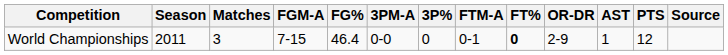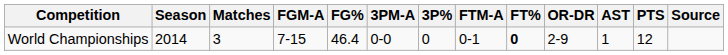 <table class="wikitable sortable">
 <tr>
 <th>Competition</th>
 <th>Season</th>
 <th>Matches</th>
 <th>FGM-A</th>
 <th>FG%</th>
 <th>3PM-A</th>
 <th>3P%</th>
 <th>FTM-A</th>
 <th>FT%</th>
 <th>OR-DR</th>
 <th>AST</th>
 <th>PTS</th>
 <th>Source</th>
 </tr>
 <tr>
 <td>World Championships</td>
-<td>2011</td>
+<td>2014</td>
 <td>3</td>
 <td>7-15</td>
 <td>46.4</td>
 <td>0-0</td>
 <td>0</td>
 <td>0-1</td>
 <td><strong>0</strong></td>
 <td>2-9</td>
 <td>1</td>
 <td>12</td>
 <td></td>
 </tr>
 </table>
